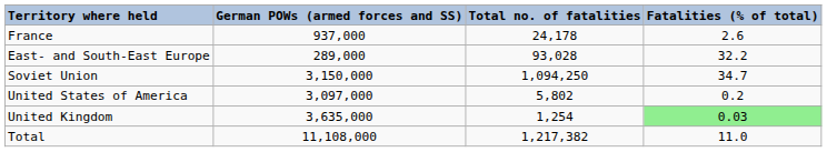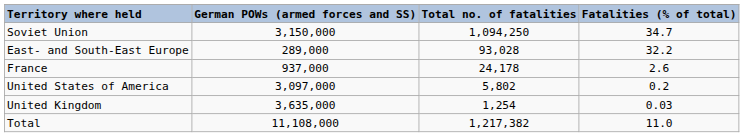 <table class="wikitable" style="text-align:center">
 <tr style="background:#CCCCCC">
 </tr>
 <tr>
 <th style="text-align:left;background:#B0C4DE;">Territory where held</th>
 <th style="background:#B0C4DE">German POWs (armed forces and SS)</th>
 <th style="background:#B0C4DE">Total no. of fatalities</th>
 <th style="background:#B0C4DE">Fatalities (% of total)</th>
 </tr>
 <tr>
-<td align=left>France</td>
-<td>937,000</td>
-<td>24,178</td>
-<td>2.6</td>
+<td align=left>Soviet Union</td>
+<td>3,150,000</td>
+<td>1,094,250</td>
+<td>34.7</td>
 </tr>
 <tr>
 <td align=left>East- and South-East Europe</td>
 <td>289,000</td>
 <td>93,028</td>
 <td>32.2</td>
 </tr>
 <tr>
-<td align=left>Soviet Union</td>
-<td>3,150,000</td>
-<td>1,094,250</td>
-<td>34.7</td>
+<td align=left>France</td>
+<td>937,000</td>
+<td>24,178</td>
+<td>2.6</td>
 </tr>
 <tr>
 <td align=left>United States of America</td>
 <td>3,097,000</td>
 <td>5,802</td>
 <td>0.2</td>
 </tr>
 <tr>
 <td align=left>United Kingdom</td>
 <td>3,635,000</td>
 <td>1,254</td>
-<td style="background: lightgreen;">0.03</td>
+<td>0.03</td>
 </tr>
 <tr>
 <td align=left>Total</td>
 <td>11,108,000</td>
 <td>1,217,382</td>
 <td>11.0</td>
 </tr>
 </table>
